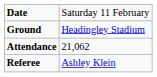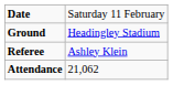 <table class="wikitable" style="font-size:85%;">
 <tr>
 <td><strong>Date</strong></td>
 <td>Saturday 11 February</td>
 </tr>
 <tr>
 <td><strong>Ground</strong></td>
 <td><a href='#'>Headingley Stadium</a></td>
 </tr>
 <tr>
+<td><strong>Referee</strong></td>
+<td><a href='#'>Ashley Klein</a></td>
+</tr>
+<tr>
 <td><strong>Attendance</strong></td>
 <td>21,062</td>
 </tr>
-<tr>
-<td><strong>Referee</strong></td>
-<td><a href='#'>Ashley Klein</a></td>
-</tr>
 </table>
